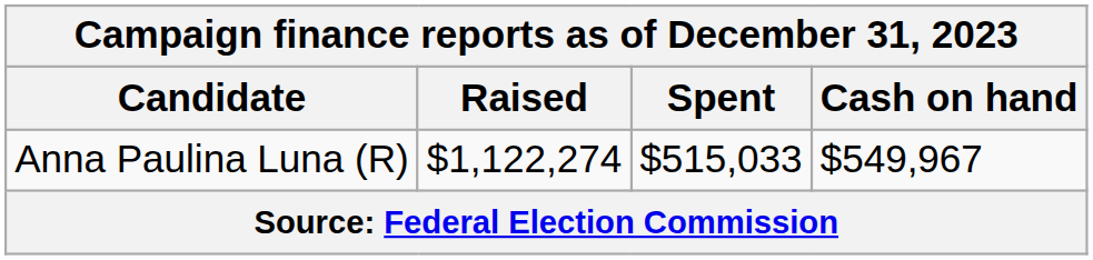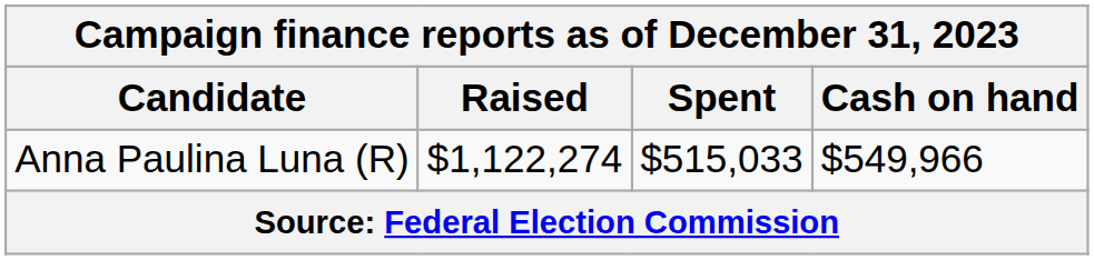 <table class="wikitable sortable">
 <tr>
 <th colspan=4>Campaign finance reports as of December 31, 2023</th>
 </tr>
 <tr style="text-align:center;">
 <th>Candidate</th>
 <th>Raised</th>
 <th>Spent</th>
 <th>Cash on hand</th>
 </tr>
 <tr>
 <td>Anna Paulina Luna (R)</td>
 <td>$1,122,274</td>
 <td>$515,033</td>
-<td>$549,967</td>
+<td>$549,966</td>
 </tr>
 <tr>
 <th colspan="4"><small>Source: <a href='#'>Federal Election Commission</a></small></th>
 </tr>
 </table>
